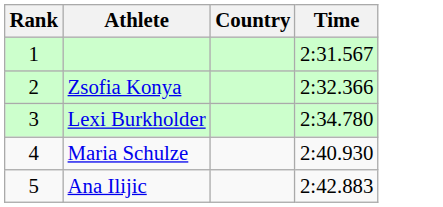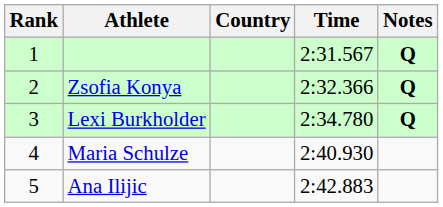 <table class="wikitable sortable" style="text-align:center">
 <tr>
 <th>Rank</th>
 <th>Athlete</th>
 <th>Country</th>
 <th>Time</th>
+<th>Notes</th>
 </tr>
 <tr bgcolor="#ccffcc">
 <td>1</td>
 <td align=left></td>
 <td align=left></td>
 <td>2:31.567</td>
+<td><strong>Q</strong></td>
 </tr>
 <tr bgcolor="#ccffcc">
 <td>2</td>
 <td align=left><a href='#'>Zsofia Konya</a></td>
 <td align=left></td>
 <td>2:32.366</td>
+<td><strong>Q</strong></td>
 </tr>
 <tr bgcolor="#ccffcc">
 <td>3</td>
 <td align=left><a href='#'>Lexi Burkholder</a></td>
 <td align=left></td>
 <td>2:34.780</td>
+<td><strong>Q</strong></td>
 </tr>
 <tr>
 <td>4</td>
 <td align=left><a href='#'>Maria Schulze</a></td>
 <td align=left></td>
 <td>2:40.930</td>
+<td></td>
 </tr>
 <tr>
 <td>5</td>
 <td align=left><a href='#'>Ana Ilijic</a></td>
 <td align=left></td>
 <td>2:42.883</td>
+<td></td>
 </tr>
 </table>
